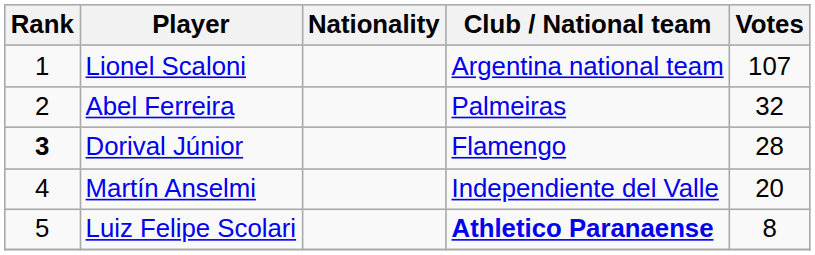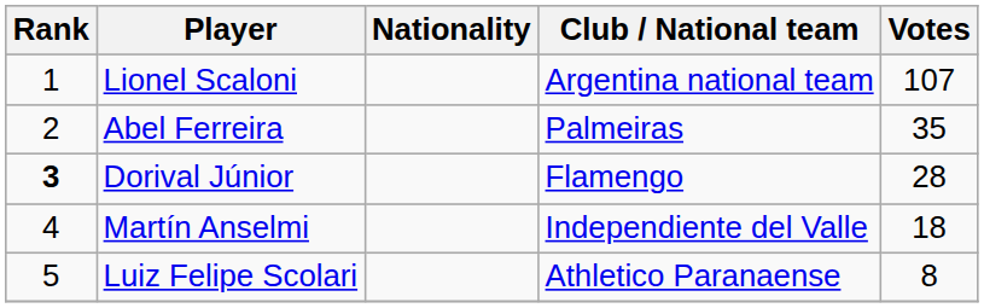 <table class="wikitable">
 <tr>
 <th>Rank</th>
 <th>Player</th>
 <th>Nationality</th>
 <th>Club / National team</th>
 <th>Votes</th>
 </tr>
 <tr>
 <td align="center">1</td>
 <td><a href='#'>Lionel Scaloni</a></td>
 <td></td>
 <td> <a href='#'>Argentina national team</a></td>
 <td align="center">107</td>
 </tr>
 <tr>
 <td align="center">2</td>
 <td><a href='#'>Abel Ferreira</a></td>
 <td></td>
 <td> <a href='#'>Palmeiras</a></td>
-<td align="center">32</td>
+<td align="center">35</td>
 </tr>
 <tr>
 <td align="center"><strong>3</strong></td>
 <td><a href='#'>Dorival Júnior</a></td>
 <td></td>
 <td> <a href='#'>Flamengo</a></td>
 <td align="center">28</td>
 </tr>
 <tr>
 <td align="center">4</td>
 <td><a href='#'>Martín Anselmi</a></td>
 <td></td>
 <td> <a href='#'>Independiente del Valle</a></td>
-<td align="center">20</td>
+<td align="center">18</td>
 </tr>
 <tr>
 <td align="center">5</td>
 <td><a href='#'>Luiz Felipe Scolari</a></td>
 <td></td>
-<td><strong> <a href='#'>Athletico Paranaense</a></strong></td>
+<td> <a href='#'>Athletico Paranaense</a></td>
 <td align="center">8</td>
 </tr>
 <tr>
 </tr>
 </table>
